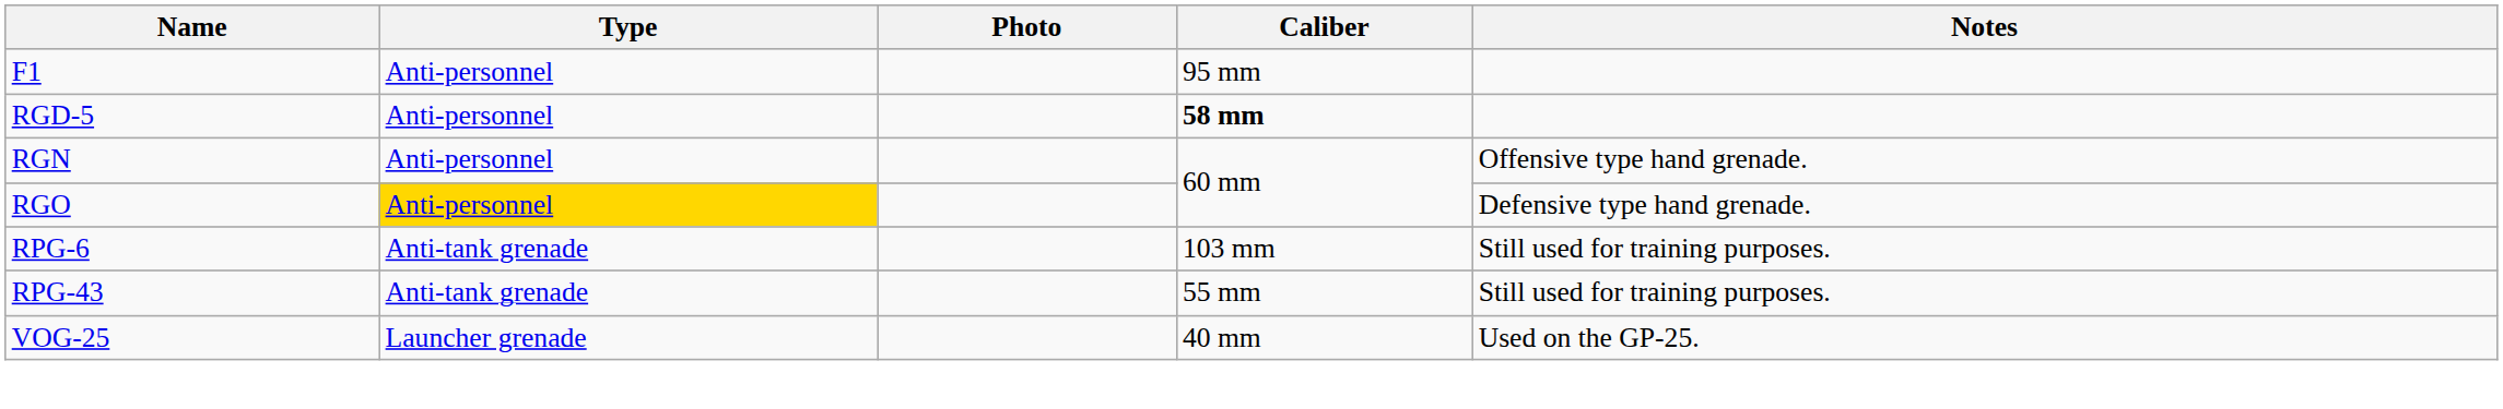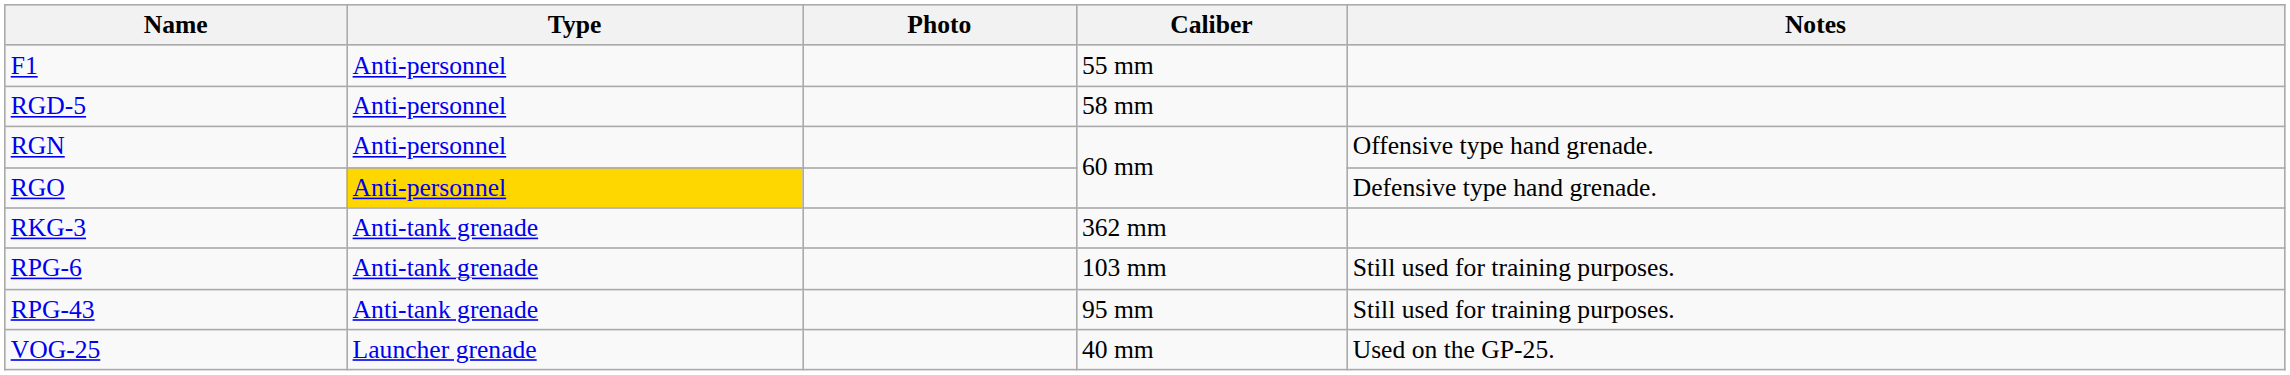 <table class="wikitable" style="width:90%;">
 <tr>
 <th style="width:15%;">Name</th>
 <th style="width:20%;">Type</th>
 <th style="width:12%;">Photo</th>
 <th>Caliber</th>
 <th>Notes</th>
 </tr>
 <tr>
 <td><a href='#'>F1</a></td>
 <td><a href='#'>Anti-personnel</a></td>
 <td></td>
-<td>95 mm</td>
+<td>55 mm</td>
 <td></td>
 </tr>
 <tr>
 <td><a href='#'>RGD-5</a></td>
 <td><a href='#'>Anti-personnel</a></td>
 <td></td>
-<td><strong>58 mm</strong></td>
+<td>58 mm</td>
 <td></td>
 </tr>
 <tr>
 <td><a href='#'>RGN</a></td>
 <td><a href='#'>Anti-personnel</a></td>
 <td></td>
 <td rowspan="2">60 mm</td>
 <td>Offensive type hand grenade.</td>
 </tr>
 <tr>
 <td><a href='#'>RGO</a></td>
 <td style="background: gold;"><a href='#'>Anti-personnel</a></td>
 <td></td>
 <td>Defensive type hand grenade.</td>
 </tr>
 <tr>
+<td><a href='#'>RKG-3</a></td>
+<td><a href='#'>Anti-tank grenade</a></td>
+<td></td>
+<td>362 mm</td>
+<td></td>
+</tr>
+<tr>
 <td><a href='#'>RPG-6</a></td>
 <td><a href='#'>Anti-tank grenade</a></td>
 <td></td>
 <td>103 mm</td>
 <td>Still used for training purposes.</td>
 </tr>
 <tr>
 <td><a href='#'>RPG-43</a></td>
 <td><a href='#'>Anti-tank grenade</a></td>
 <td></td>
-<td>55 mm</td>
+<td>95 mm</td>
 <td>Still used for training purposes.</td>
 </tr>
 <tr>
 <td><a href='#'>VOG-25</a></td>
 <td><a href='#'>Launcher grenade</a></td>
 <td></td>
 <td>40 mm</td>
 <td>Used on the GP-25.</td>
 </tr>
 </table>
